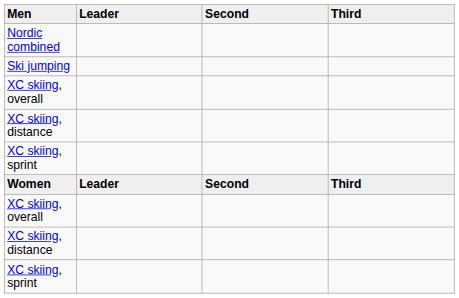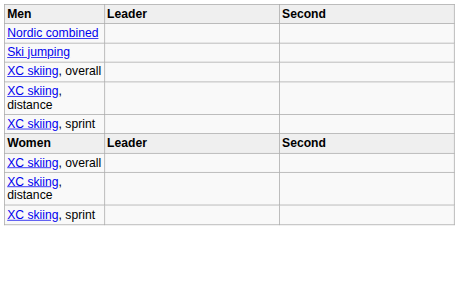 <table class="wikitable" width="95%">
 <tr bgcolor="#efefef">
 <td width="16%"><strong>Men</strong></td>
 <td width="28%"><strong>Leader</strong></td>
 <td width="28%"><strong>Second</strong></td>
-<td width="28%"><strong>Third</strong></td>
 </tr>
 <tr>
 <td><a href='#'>Nordic combined</a></td>
-<td></td>
 <td></td>
 <td></td>
 </tr>
 <tr>
 <td><a href='#'>Ski jumping</a></td>
 <td></td>
 <td></td>
-<td></td>
 </tr>
 <tr>
 <td><a href='#'>XC skiing</a>, overall</td>
-<td></td>
 <td></td>
 <td></td>
 </tr>
 <tr>
 <td><a href='#'>XC skiing</a>, distance</td>
 <td></td>
 <td></td>
-<td></td>
 </tr>
 <tr valign="top">
 <td><a href='#'>XC skiing</a>, sprint</td>
-<td></td>
 <td></td>
 <td></td>
 </tr>
 <tr bgcolor="#efefef">
 <td><strong>Women</strong></td>
 <td><strong>Leader</strong></td>
 <td><strong>Second</strong></td>
-<td><strong>Third</strong></td>
 </tr>
 <tr>
 <td><a href='#'>XC skiing</a>, overall</td>
-<td></td>
 <td></td>
 <td></td>
 </tr>
 <tr>
 <td><a href='#'>XC skiing</a>, distance</td>
 <td></td>
 <td></td>
-<td></td>
 </tr>
 <tr>
 <td><a href='#'>XC skiing</a>, sprint</td>
 <td></td>
 <td></td>
-<td></td>
 </tr>
 </table>
